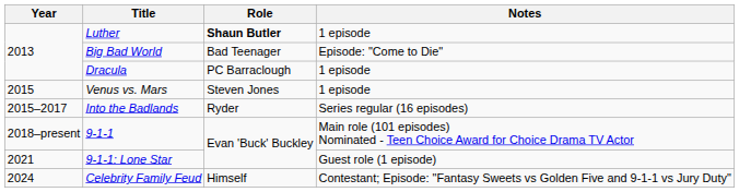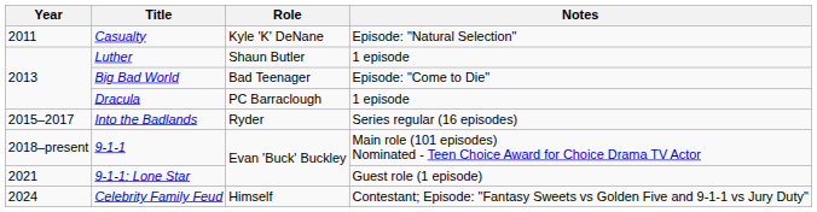 <table class="wikitable sortable">
 <tr>
 <th>Year</th>
 <th>Title</th>
 <th>Role</th>
 <th class="unsortable">Notes</th>
 </tr>
 <tr>
+<td>2011</td>
+<td><em><a href='#'>Casualty</a></em></td>
+<td>Kyle 'K' DeNane</td>
+<td>Episode: "Natural Selection"</td>
+</tr>
+<tr>
 <td rowspan="3">2013</td>
 <td><em><a href='#'>Luther</a></em></td>
-<td><strong>Shaun Butler</strong></td>
+<td>Shaun Butler</td>
 <td>1 episode</td>
 </tr>
 <tr>
 <td><em><a href='#'>Big Bad World</a></em></td>
 <td>Bad Teenager</td>
 <td>Episode: "Come to Die"</td>
 </tr>
 <tr>
 <td><em><a href='#'>Dracula</a></em></td>
 <td>PC Barraclough</td>
-<td>1 episode</td>
-</tr>
-<tr>
-<td>2015</td>
-<td><em>Venus vs. Mars</em></td>
-<td>Steven Jones</td>
 <td>1 episode</td>
 </tr>
 <tr>
 <td>2015–2017</td>
 <td><em><a href='#'>Into the Badlands</a></em></td>
 <td>Ryder</td>
 <td>Series regular (16 episodes)</td>
 </tr>
 <tr>
 <td>2018–present</td>
 <td><em><a href='#'>9-1-1</a></em></td>
 <td rowspan="2">Evan 'Buck' Buckley</td>
 <td>Main role (101 episodes)<br>Nominated - <a href='#'>Teen Choice Award for Choice Drama TV Actor</a></td>
 </tr>
 <tr>
 <td>2021</td>
 <td><em><a href='#'>9-1-1: Lone Star</a></em></td>
 <td>Guest role (1 episode)</td>
 </tr>
 <tr>
 <td>2024</td>
 <td><em><a href='#'>Celebrity Family Feud</a></em></td>
 <td>Himself</td>
 <td>Contestant; Episode: "Fantasy Sweets vs Golden Five and 9-1-1 vs Jury Duty"</td>
 </tr>
 </table>
